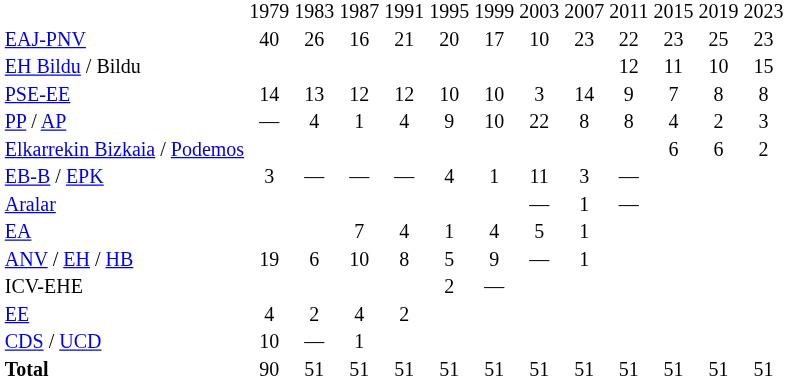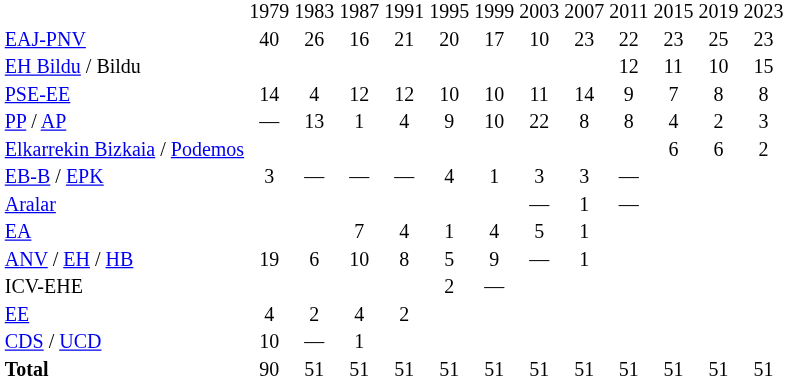 <table>
 <tr>
 <td></td>
 <td>1979</td>
 <td>1983</td>
 <td>1987</td>
 <td>1991</td>
 <td>1995</td>
 <td>1999</td>
 <td>2003</td>
 <td>2007</td>
 <td>2011</td>
 <td>2015</td>
 <td>2019</td>
 <td>2023</td>
 </tr>
 <tr |- align="center">
 <td align="left"><a href='#'>EAJ-PNV</a></td>
 <td>40</td>
 <td>26</td>
 <td>16</td>
 <td>21</td>
 <td>20</td>
 <td>17</td>
 <td>10</td>
 <td>23</td>
 <td>22</td>
 <td>23</td>
 <td>25</td>
 <td>23</td>
 </tr>
 <tr align="center">
 <td align="left"><a href='#'>EH Bildu</a> / Bildu</td>
 <td></td>
 <td></td>
 <td></td>
 <td></td>
 <td></td>
 <td></td>
 <td></td>
 <td></td>
 <td>12</td>
 <td>11</td>
 <td>10</td>
 <td>15</td>
 </tr>
 <tr align="center">
 <td align="left"><a href='#'>PSE-EE</a></td>
 <td>14</td>
-<td>13</td>
+<td>4</td>
 <td>12</td>
 <td>12</td>
 <td>10</td>
 <td>10</td>
-<td>3</td>
+<td>11</td>
 <td>14</td>
 <td>9</td>
 <td>7</td>
 <td>8</td>
 <td>8</td>
 </tr>
 <tr align="center">
 <td align="left"><a href='#'>PP</a> / <a href='#'>AP</a></td>
 <td>—</td>
-<td>4</td>
+<td>13</td>
 <td>1</td>
 <td>4</td>
 <td>9</td>
 <td>10</td>
 <td>22</td>
 <td>8</td>
 <td>8</td>
 <td>4</td>
 <td>2</td>
 <td>3</td>
 </tr>
 <tr align="center">
 <td align="left"><a href='#'>Elkarrekin Bizkaia</a> / <a href='#'>Podemos</a></td>
 <td></td>
 <td></td>
 <td></td>
 <td></td>
 <td></td>
 <td></td>
 <td></td>
 <td></td>
 <td></td>
 <td>6</td>
 <td>6</td>
 <td>2</td>
 </tr>
 <tr align="center">
 <td align="left"><a href='#'>EB-B</a> / <a href='#'>EPK</a></td>
 <td>3</td>
 <td>—</td>
 <td>—</td>
 <td>—</td>
 <td>4</td>
 <td>1</td>
-<td>11</td>
+<td>3</td>
 <td>3</td>
 <td>—</td>
 <td></td>
 <td></td>
 <td></td>
 </tr>
 <tr align="center">
 <td align="left"><a href='#'>Aralar</a></td>
 <td></td>
 <td></td>
 <td></td>
 <td></td>
 <td></td>
 <td></td>
 <td>—</td>
 <td>1</td>
 <td>—</td>
 <td></td>
 <td></td>
 <td></td>
 </tr>
 <tr align="center">
 <td align="left"><a href='#'>EA</a></td>
 <td></td>
 <td></td>
 <td>7</td>
 <td>4</td>
 <td>1</td>
 <td>4</td>
 <td>5</td>
 <td>1</td>
 <td></td>
 <td></td>
 <td></td>
 <td></td>
 </tr>
 <tr align="center">
 <td align="left"><a href='#'>ANV</a> / <a href='#'>EH</a> / <a href='#'>HB</a></td>
 <td>19</td>
 <td>6</td>
 <td>10</td>
 <td>8</td>
 <td>5</td>
 <td>9</td>
 <td>—</td>
 <td>1</td>
 <td></td>
 <td></td>
 <td></td>
 <td></td>
 </tr>
 <tr align="center">
 <td align="left">ICV-EHE</td>
 <td></td>
 <td></td>
 <td></td>
 <td></td>
 <td>2</td>
 <td>—</td>
 <td></td>
 <td></td>
 <td></td>
 <td></td>
 <td></td>
 <td></td>
 </tr>
 <tr align="center">
 <td align="left"><a href='#'>EE</a></td>
 <td>4</td>
 <td>2</td>
 <td>4</td>
 <td>2</td>
 <td></td>
 <td></td>
 <td></td>
 <td></td>
 <td></td>
 <td></td>
 <td></td>
 <td></td>
 </tr>
 <tr align="center">
 <td align="left"><a href='#'>CDS</a> / <a href='#'>UCD</a></td>
 <td>10</td>
 <td>—</td>
 <td>1</td>
 <td></td>
 <td></td>
 <td></td>
 <td></td>
 <td></td>
 <td></td>
 <td></td>
 <td></td>
 <td></td>
 </tr>
 <tr align="center">
 <td align="left"><strong>Total</strong></td>
 <td>90</td>
 <td>51</td>
 <td>51</td>
 <td>51</td>
 <td>51</td>
 <td>51</td>
 <td>51</td>
 <td>51</td>
 <td>51</td>
 <td>51</td>
 <td>51</td>
 <td>51</td>
 </tr>
 </table>
